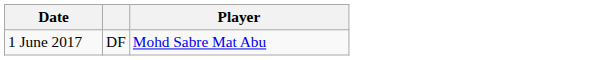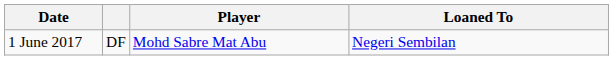 <table class="wikitable plainrowheaders sortable" style="font-size:95%">
 <tr>
 <th scope=col style="width:90px;"><strong>Date</strong></th>
 <th></th>
 <th scope=col style="width:210px;"><strong>Player</strong></th>
+<th scope=col style="width:250px;"><strong>Loaned To</strong></th>
 </tr>
 <tr>
 <td>1 June 2017</td>
 <td>DF</td>
 <td> <a href='#'>Mohd Sabre Mat Abu</a></td>
+<td> <a href='#'>Negeri Sembilan</a></td>
 </tr>
 </table>
